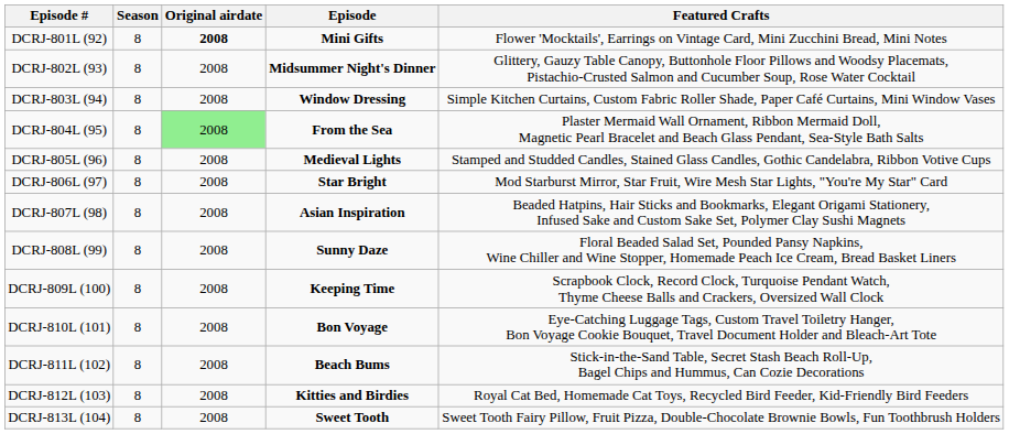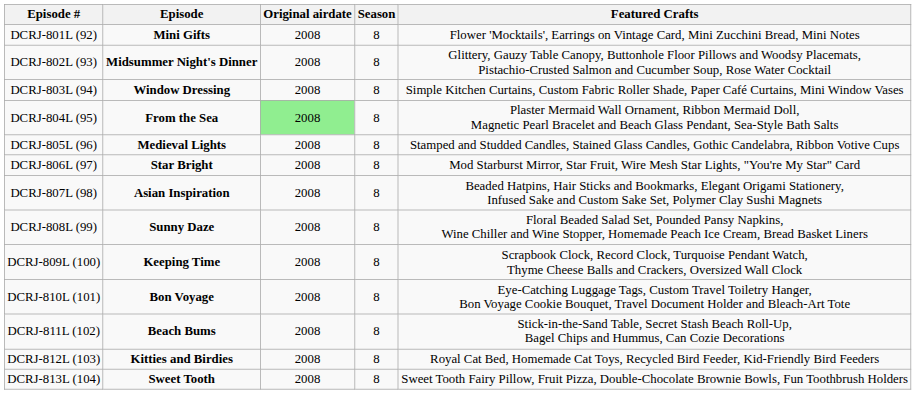 <table class="wikitable" style="margin:1em auto; text-align:center;">
 <tr>
 <th>Episode #</th>
+<th>Episode</th>
+<th>Original airdate</th>
 <th>Season</th>
-<th>Original airdate</th>
-<th>Episode</th>
 <th>Featured Crafts</th>
 </tr>
 <tr>
 <td>DCRJ-801L (92)</td>
+<td><strong>Mini Gifts</strong></td>
+<td>2008</td>
 <td>8</td>
-<td><strong>2008</strong></td>
-<td><strong>Mini Gifts</strong></td>
 <td>Flower 'Mocktails', Earrings on Vintage Card, Mini Zucchini Bread, Mini Notes</td>
 </tr>
 <tr>
 <td>DCRJ-802L (93)</td>
+<td><strong>Midsummer Night's Dinner</strong></td>
+<td>2008</td>
 <td>8</td>
-<td>2008</td>
-<td><strong>Midsummer Night's Dinner</strong></td>
 <td>Glittery, Gauzy Table Canopy, Buttonhole Floor Pillows and Woodsy Placemats,<br>Pistachio-Crusted Salmon and Cucumber Soup, Rose Water Cocktail</td>
 </tr>
 <tr>
 <td>DCRJ-803L (94)</td>
+<td><strong>Window Dressing</strong></td>
+<td>2008</td>
 <td>8</td>
-<td>2008</td>
-<td><strong>Window Dressing</strong></td>
 <td>Simple Kitchen Curtains, Custom Fabric Roller Shade, Paper Café Curtains, Mini Window Vases</td>
 </tr>
 <tr>
 <td>DCRJ-804L (95)</td>
+<td><strong>From the Sea</strong></td>
+<td style="background: lightgreen;">2008</td>
 <td>8</td>
-<td style="background: lightgreen;">2008</td>
-<td><strong>From the Sea</strong></td>
 <td>Plaster Mermaid Wall Ornament, Ribbon Mermaid Doll,<br>Magnetic Pearl Bracelet and Beach Glass Pendant, Sea-Style Bath Salts</td>
 </tr>
 <tr>
 <td>DCRJ-805L (96)</td>
+<td><strong>Medieval Lights</strong></td>
+<td>2008</td>
 <td>8</td>
-<td>2008</td>
-<td><strong>Medieval Lights</strong></td>
 <td>Stamped and Studded Candles, Stained Glass Candles, Gothic Candelabra, Ribbon Votive Cups</td>
 </tr>
 <tr>
 <td>DCRJ-806L (97)</td>
+<td><strong>Star Bright</strong></td>
+<td>2008</td>
 <td>8</td>
-<td>2008</td>
-<td><strong>Star Bright</strong></td>
 <td>Mod Starburst Mirror, Star Fruit, Wire Mesh Star Lights, "You're My Star" Card</td>
 </tr>
 <tr>
 <td>DCRJ-807L (98)</td>
+<td><strong>Asian Inspiration</strong></td>
+<td>2008</td>
 <td>8</td>
-<td>2008</td>
-<td><strong>Asian Inspiration</strong></td>
 <td>Beaded Hatpins, Hair Sticks and Bookmarks, Elegant Origami Stationery,<br>Infused Sake and Custom Sake Set, Polymer Clay Sushi Magnets</td>
 </tr>
 <tr>
 <td>DCRJ-808L (99)</td>
+<td><strong>Sunny Daze</strong></td>
+<td>2008</td>
 <td>8</td>
-<td>2008</td>
-<td><strong>Sunny Daze</strong></td>
 <td>Floral Beaded Salad Set, Pounded Pansy Napkins,<br>Wine Chiller and Wine Stopper, Homemade Peach Ice Cream, Bread Basket Liners</td>
 </tr>
 <tr>
 <td>DCRJ-809L (100)</td>
+<td><strong>Keeping Time</strong></td>
+<td>2008</td>
 <td>8</td>
-<td>2008</td>
-<td><strong>Keeping Time</strong></td>
 <td>Scrapbook Clock, Record Clock, Turquoise Pendant Watch,<br>Thyme Cheese Balls and Crackers, Oversized Wall Clock</td>
 </tr>
 <tr>
 <td>DCRJ-810L (101)</td>
+<td><strong>Bon Voyage</strong></td>
+<td>2008</td>
 <td>8</td>
-<td>2008</td>
-<td><strong>Bon Voyage</strong></td>
 <td>Eye-Catching Luggage Tags, Custom Travel Toiletry Hanger,<br>Bon Voyage Cookie Bouquet, Travel Document Holder and Bleach-Art Tote</td>
 </tr>
 <tr>
 <td>DCRJ-811L (102)</td>
+<td><strong>Beach Bums</strong></td>
+<td>2008</td>
 <td>8</td>
-<td>2008</td>
-<td><strong>Beach Bums</strong></td>
 <td>Stick-in-the-Sand Table, Secret Stash Beach Roll-Up,<br>Bagel Chips and Hummus, Can Cozie Decorations</td>
 </tr>
 <tr>
 <td>DCRJ-812L (103)</td>
+<td><strong>Kitties and Birdies</strong></td>
+<td>2008</td>
 <td>8</td>
-<td>2008</td>
-<td><strong>Kitties and Birdies</strong></td>
 <td>Royal Cat Bed, Homemade Cat Toys, Recycled Bird Feeder, Kid-Friendly Bird Feeders</td>
 </tr>
 <tr>
 <td>DCRJ-813L (104)</td>
+<td><strong>Sweet Tooth</strong></td>
+<td>2008</td>
 <td>8</td>
-<td>2008</td>
-<td><strong>Sweet Tooth</strong></td>
 <td>Sweet Tooth Fairy Pillow, Fruit Pizza, Double-Chocolate Brownie Bowls, Fun Toothbrush Holders</td>
 </tr>
 </table>
